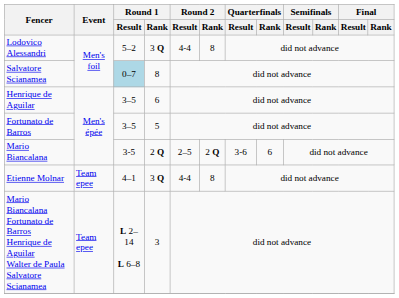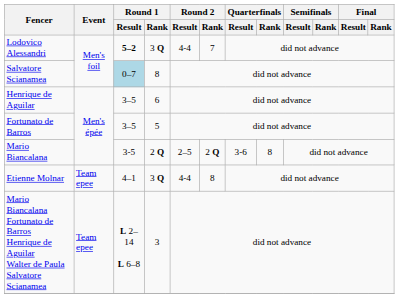 <table class=wikitable style="font-size:90%">
 <tr>
 <th rowspan=2>Fencer</th>
 <th rowspan=2>Event</th>
 <th colspan=2>Round 1</th>
 <th colspan=2>Round 2</th>
 <th colspan=2>Quarterfinals</th>
 <th colspan=2>Semifinals</th>
 <th colspan=2>Final</th>
 </tr>
 <tr>
 <th>Result</th>
 <th>Rank</th>
 <th>Result</th>
 <th>Rank</th>
 <th>Result</th>
 <th>Rank</th>
 <th>Result</th>
 <th>Rank</th>
 <th>Result</th>
 <th>Rank</th>
 </tr>
 <tr>
 <td><a href='#'>Lodovico Alessandri</a></td>
 <td align=center rowspan=2><a href='#'>Men's foil</a></td>
-<td align=center>5–2</td>
+<td align=center><strong>5–2</strong></td>
 <td align=center>3 <strong>Q</strong></td>
 <td align=center>4-4</td>
-<td align=center>8</td>
+<td align=center>7</td>
 <td align=center colspan=6>did not advance</td>
 </tr>
 <tr>
 <td><a href='#'>Salvatore Scianamea</a></td>
 <td align=center style="background: lightblue;">0–7</td>
 <td align=center>8</td>
 <td align=center colspan=8>did not advance</td>
 </tr>
 <tr>
 <td><a href='#'>Henrique de Aguilar</a></td>
 <td align=center rowspan=3><a href='#'>Men's épée</a></td>
 <td align=center>3–5</td>
 <td align=center>6</td>
 <td align=center colspan=8>did not advance</td>
 </tr>
 <tr>
 <td><a href='#'>Fortunato de Barros</a></td>
 <td align=center>3–5</td>
 <td align=center>5</td>
 <td align=center colspan=8>did not advance</td>
 </tr>
 <tr>
 <td><a href='#'>Mario Biancalana</a></td>
 <td align=center>3-5</td>
 <td align=center>2 <strong>Q</strong></td>
 <td align=center>2–5</td>
 <td align=center>2 <strong>Q</strong></td>
 <td align=center>3-6</td>
-<td align=center>6</td>
+<td align=center>8</td>
 <td align=center colspan=4>did not advance</td>
 </tr>
 <tr>
 <td><a href='#'>Etienne Molnar</a></td>
 <td><a href='#'>Team epee</a></td>
 <td align=center>4–1</td>
 <td align=center>3 <strong>Q</strong></td>
 <td align=center>4-4</td>
 <td align=center>8</td>
 <td align=center colspan=8>did not advance</td>
 </tr>
 <tr>
 <td><a href='#'>Mario Biancalana</a><br> <a href='#'>Fortunato de Barros</a><br> <a href='#'>Henrique de Aguilar</a><br><a href='#'>Walter de Paula</a><br><a href='#'>Salvatore Scianamea</a></td>
 <td><a href='#'>Team epee</a></td>
 <td align=center><br> <strong>L</strong> 2–14<br><br> <strong>L</strong> 6–8</td>
 <td align=center>3</td>
 <td align=center colspan=8>did not advance</td>
 </tr>
 <tr>
 </tr>
 </table>
